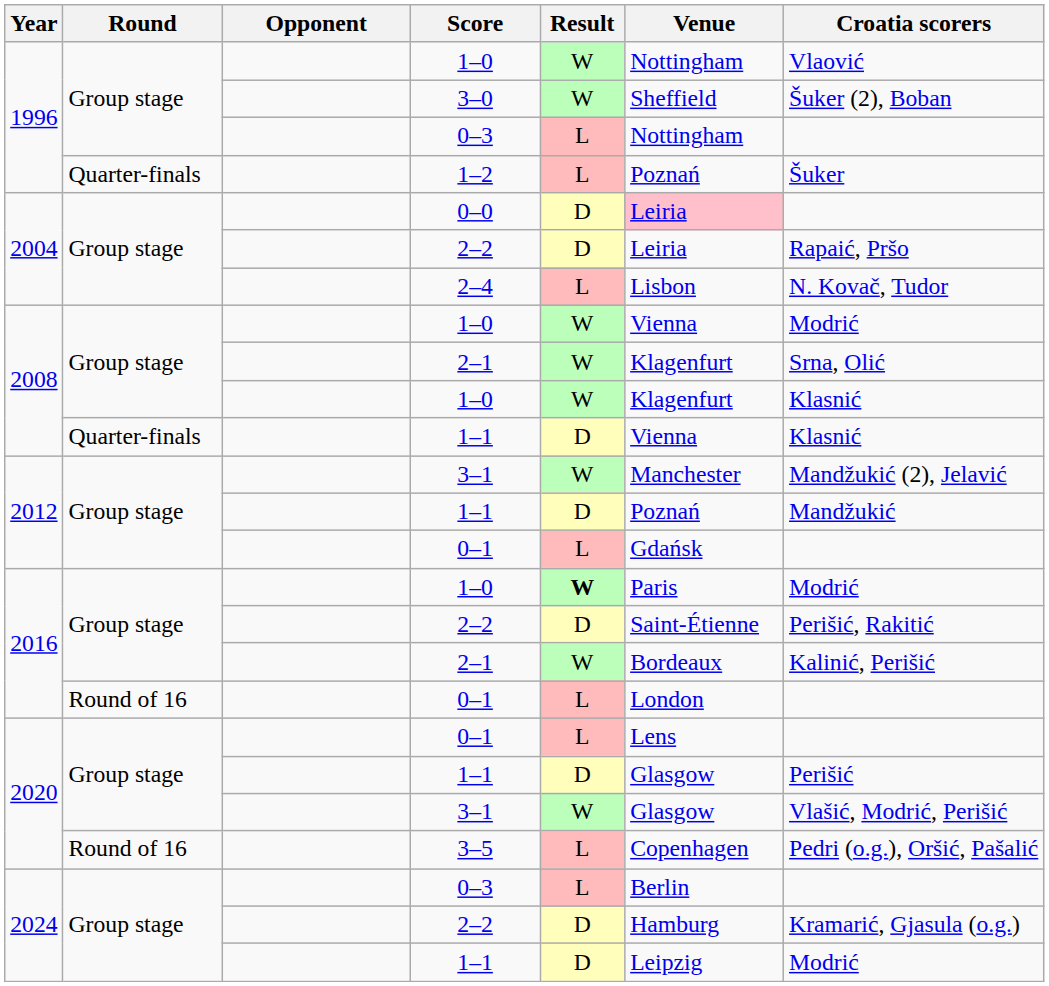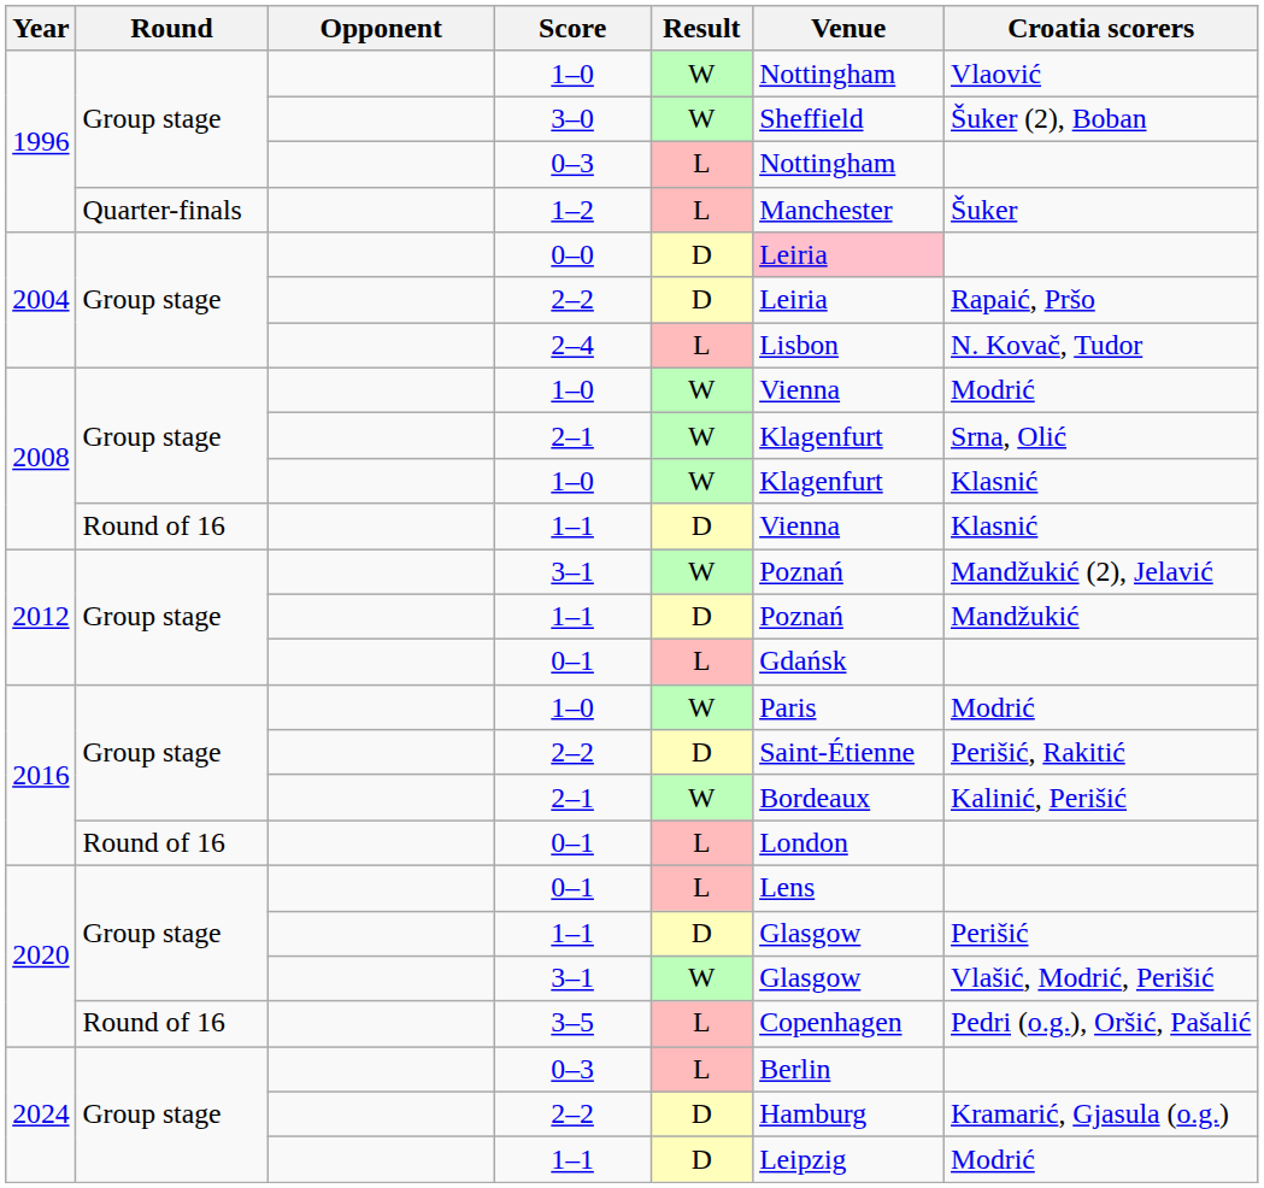 <table class="wikitable sortable" style="text-align:left;">
 <tr>
 <th>Year</th>
 <th width=100>Round</th>
 <th width=120>Opponent</th>
 <th width=80>Score</th>
 <th width=50>Result</th>
 <th width=100>Venue</th>
 <th>Croatia scorers</th>
 </tr>
 <tr>
 <td rowspan="4" align=center> <a href='#'>1996</a></td>
 <td rowspan="3">Group stage</td>
 <td></td>
 <td align=center><a href='#'>1–0</a></td>
 <td align=center bgcolor="#bbffbb">W</td>
 <td><a href='#'>Nottingham</a></td>
 <td><a href='#'>Vlaović</a></td>
 </tr>
 <tr>
 <td></td>
 <td align=center><a href='#'>3–0</a></td>
 <td align=center bgcolor="#bbffbb">W</td>
 <td><a href='#'>Sheffield</a></td>
 <td><a href='#'>Šuker</a> (2), <a href='#'>Boban</a></td>
 </tr>
 <tr>
 <td></td>
 <td align=center><a href='#'>0–3</a></td>
 <td align=center bgcolor="#ffbbbb">L</td>
 <td><a href='#'>Nottingham</a></td>
 <td></td>
 </tr>
 <tr>
 <td>Quarter-finals</td>
 <td></td>
 <td align=center><a href='#'>1–2</a></td>
 <td align=center bgcolor="#ffbbbb">L</td>
-<td><a href='#'>Poznań</a></td>
+<td><a href='#'>Manchester</a></td>
 <td><a href='#'>Šuker</a></td>
 </tr>
 <tr>
 <td rowspan="3" align=center> <a href='#'>2004</a></td>
 <td rowspan="3">Group stage</td>
 <td></td>
 <td align=center><a href='#'>0–0</a></td>
 <td align=center bgcolor="#ffffbb">D</td>
 <td style="background: pink;"><a href='#'>Leiria</a></td>
 <td></td>
 </tr>
 <tr>
 <td></td>
 <td align=center><a href='#'>2–2</a></td>
 <td align=center bgcolor="#ffffbb">D</td>
 <td><a href='#'>Leiria</a></td>
 <td><a href='#'>Rapaić</a>, <a href='#'>Pršo</a></td>
 </tr>
 <tr>
 <td></td>
 <td align=center><a href='#'>2–4</a></td>
 <td align=center bgcolor="#ffbbbb">L</td>
 <td><a href='#'>Lisbon</a></td>
 <td><a href='#'>N. Kovač</a>, <a href='#'>Tudor</a></td>
 </tr>
 <tr>
 <td rowspan="4" align=center>  <a href='#'>2008</a></td>
 <td rowspan="3">Group stage</td>
 <td></td>
 <td align=center><a href='#'>1–0</a></td>
 <td align=center bgcolor="#bbffbb">W</td>
 <td><a href='#'>Vienna</a></td>
 <td><a href='#'>Modrić</a></td>
 </tr>
 <tr>
 <td></td>
 <td align=center><a href='#'>2–1</a></td>
 <td align=center bgcolor="#bbffbb">W</td>
 <td><a href='#'>Klagenfurt</a></td>
 <td><a href='#'>Srna</a>, <a href='#'>Olić</a></td>
 </tr>
 <tr>
 <td></td>
 <td align=center><a href='#'>1–0</a></td>
 <td align=center bgcolor="#bbffbb">W</td>
 <td><a href='#'>Klagenfurt</a></td>
 <td><a href='#'>Klasnić</a></td>
 </tr>
 <tr>
-<td>Quarter-finals</td>
+<td>Round of 16</td>
 <td></td>
 <td align=center><a href='#'>1–1</a>  </td>
 <td align=center bgcolor="#ffffbb">D</td>
 <td><a href='#'>Vienna</a></td>
 <td><a href='#'>Klasnić</a></td>
 </tr>
 <tr>
 <td rowspan="3" align=center>  <a href='#'>2012</a></td>
 <td rowspan="3">Group stage</td>
 <td></td>
 <td align=center><a href='#'>3–1</a></td>
 <td align=center bgcolor="#bbffbb">W</td>
-<td><a href='#'>Manchester</a></td>
+<td><a href='#'>Poznań</a></td>
 <td><a href='#'>Mandžukić</a> (2), <a href='#'>Jelavić</a></td>
 </tr>
 <tr>
 <td></td>
 <td align=center><a href='#'>1–1</a></td>
 <td align=center bgcolor="#ffffbb">D</td>
 <td><a href='#'>Poznań</a></td>
 <td><a href='#'>Mandžukić</a></td>
 </tr>
 <tr>
 <td></td>
 <td align=center><a href='#'>0–1</a></td>
 <td align=center bgcolor="#ffbbbb">L</td>
 <td><a href='#'>Gdańsk</a></td>
 <td></td>
 </tr>
 <tr>
 <td rowspan="4" align=center> <a href='#'>2016</a></td>
 <td rowspan="3">Group stage</td>
 <td></td>
 <td align=center><a href='#'>1–0</a></td>
-<td align=center bgcolor="#bbffbb"><strong>W</strong></td>
+<td align=center bgcolor="#bbffbb">W</td>
 <td><a href='#'>Paris</a></td>
 <td><a href='#'>Modrić</a></td>
 </tr>
 <tr>
 <td></td>
 <td align=center><a href='#'>2–2</a></td>
 <td align=center bgcolor="#ffffbb">D</td>
 <td><a href='#'>Saint-Étienne</a></td>
 <td><a href='#'>Perišić</a>, <a href='#'>Rakitić</a></td>
 </tr>
 <tr>
 <td></td>
 <td align=center><a href='#'>2–1</a></td>
 <td align=center bgcolor="#bbffbb">W</td>
 <td><a href='#'>Bordeaux</a></td>
 <td><a href='#'>Kalinić</a>, <a href='#'>Perišić</a></td>
 </tr>
 <tr>
 <td>Round of 16</td>
 <td></td>
 <td align=center><a href='#'>0–1</a> </td>
 <td align=center bgcolor="#ffbbbb">L</td>
 <td><a href='#'>London</a></td>
 <td></td>
 </tr>
 <tr>
 <td rowspan="4" align=center> <a href='#'>2020</a></td>
 <td rowspan="3">Group stage</td>
 <td></td>
 <td align=center><a href='#'>0–1</a></td>
 <td align=center bgcolor="#ffbbbb">L</td>
 <td><a href='#'>Lens</a></td>
 <td></td>
 </tr>
 <tr>
 <td></td>
 <td align=center><a href='#'>1–1</a></td>
 <td align=center bgcolor="#ffffbb">D</td>
 <td><a href='#'>Glasgow</a></td>
 <td><a href='#'>Perišić</a></td>
 </tr>
 <tr>
 <td></td>
 <td align=center><a href='#'>3–1</a></td>
 <td align=center bgcolor="#bbffbb">W</td>
 <td><a href='#'>Glasgow</a></td>
 <td><a href='#'>Vlašić</a>, <a href='#'>Modrić</a>, <a href='#'>Perišić</a></td>
 </tr>
 <tr>
 <td>Round of 16</td>
 <td></td>
 <td align=center><a href='#'>3–5</a> </td>
 <td align=center bgcolor="#ffbbbb">L</td>
 <td><a href='#'>Copenhagen</a></td>
 <td><a href='#'>Pedri</a> (<a href='#'>o.g.</a>), <a href='#'>Oršić</a>, <a href='#'>Pašalić</a></td>
 </tr>
 <tr>
 <td rowspan="3" align=center> <a href='#'>2024</a></td>
 <td rowspan="3">Group stage</td>
 <td></td>
 <td align=center><a href='#'>0–3</a></td>
 <td align=center bgcolor="#ffbbbb">L</td>
 <td><a href='#'>Berlin</a></td>
 <td></td>
 </tr>
 <tr>
 <td></td>
 <td align=center><a href='#'>2–2</a></td>
 <td align=center bgcolor="#ffffbb">D</td>
 <td><a href='#'>Hamburg</a></td>
 <td><a href='#'>Kramarić</a>, <a href='#'>Gjasula</a> (<a href='#'>o.g.</a>)</td>
 </tr>
 <tr>
 <td></td>
 <td align=center><a href='#'>1–1</a></td>
 <td align=center bgcolor="#ffffbb">D</td>
 <td><a href='#'>Leipzig</a></td>
 <td><a href='#'>Modrić</a></td>
 </tr>
 </table>
